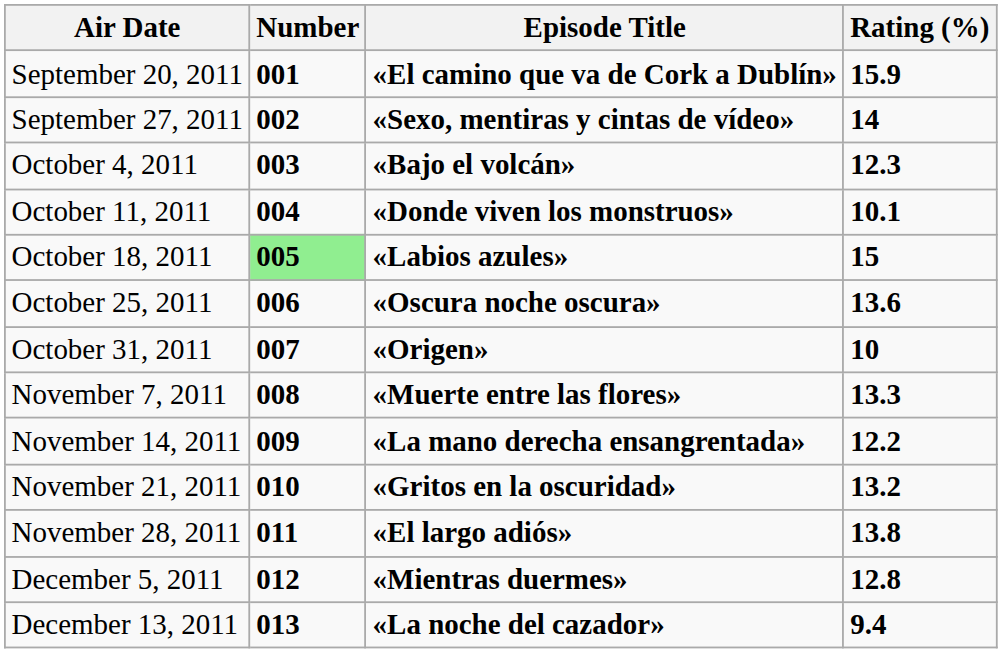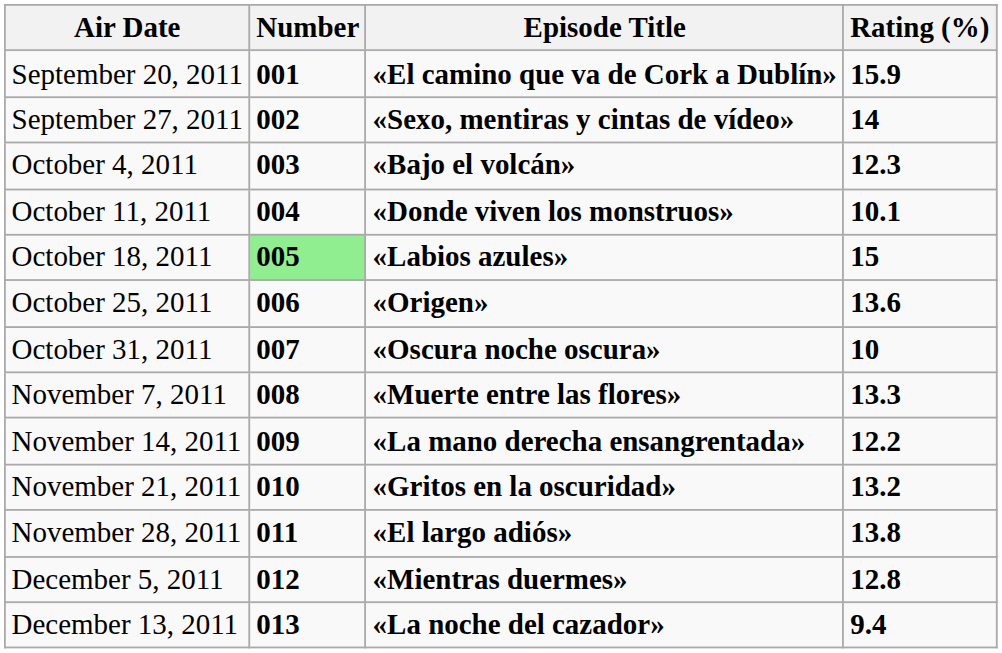 <table class="wikitable">
 <tr>
 <th>Air Date</th>
 <th>Number</th>
 <th>Episode Title</th>
 <th>Rating (%)</th>
 </tr>
 <tr>
 <td>September 20, 2011</td>
 <td><strong>001</strong></td>
 <td><strong>«El camino que va de Cork a Dublín»</strong></td>
 <td><strong>15.9</strong></td>
 </tr>
 <tr>
 <td>September 27, 2011</td>
 <td><strong>002</strong></td>
 <td><strong>«Sexo, mentiras y cintas de vídeo» </strong></td>
 <td><strong>14</strong></td>
 </tr>
 <tr>
 <td>October 4, 2011</td>
 <td><strong>003</strong></td>
 <td><strong>«Bajo el volcán»</strong></td>
 <td><strong>12.3</strong></td>
 </tr>
 <tr>
 <td>October 11, 2011</td>
 <td><strong>004</strong></td>
 <td><strong>«Donde viven los monstruos»</strong></td>
 <td><strong>10.1</strong></td>
 </tr>
 <tr>
 <td>October 18, 2011</td>
 <td style="background: lightgreen;"><strong>005</strong></td>
 <td><strong>«Labios azules»</strong></td>
 <td><strong>15</strong></td>
 </tr>
 <tr>
 <td>October 25, 2011</td>
 <td><strong>006</strong></td>
-<td><strong>«Oscura noche oscura»</strong></td>
+<td><strong>«Origen»</strong></td>
 <td><strong>13.6</strong></td>
 </tr>
 <tr>
 <td>October 31, 2011</td>
 <td><strong>007</strong></td>
-<td><strong>«Origen»</strong></td>
+<td><strong>«Oscura noche oscura»</strong></td>
 <td><strong>10</strong></td>
 </tr>
 <tr>
 <td>November 7, 2011</td>
 <td><strong>008</strong></td>
 <td><strong>«Muerte entre las flores»</strong></td>
 <td><strong>13.3</strong></td>
 </tr>
 <tr>
 <td>November 14, 2011</td>
 <td><strong>009</strong></td>
 <td><strong>«La mano derecha ensangrentada»</strong></td>
 <td><strong>12.2</strong></td>
 </tr>
 <tr>
 <td>November 21, 2011</td>
 <td><strong>010</strong></td>
 <td><strong>«Gritos en la oscuridad»</strong></td>
 <td><strong>13.2</strong></td>
 </tr>
 <tr>
 <td>November 28, 2011</td>
 <td><strong>011</strong></td>
 <td><strong>«El largo adiós»</strong></td>
 <td><strong>13.8</strong></td>
 </tr>
 <tr>
 <td>December 5, 2011</td>
 <td><strong>012</strong></td>
 <td><strong>«Mientras duermes»</strong></td>
 <td><strong>12.8</strong></td>
 </tr>
 <tr>
 <td>December 13, 2011</td>
 <td><strong>013</strong></td>
 <td><strong>«La noche del cazador»</strong></td>
 <td><strong>9.4</strong></td>
 </tr>
 </table>
